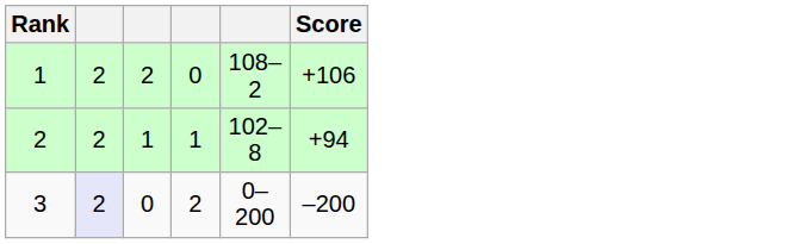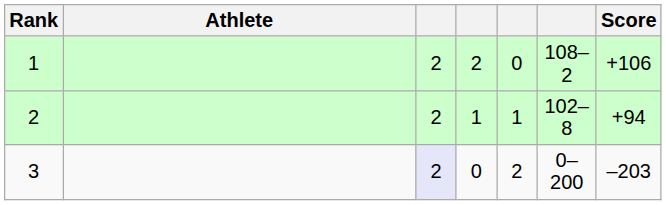 <table class="wikitable" style="text-align: center;">
 <tr>
 <th width=25>Rank</th>
+<th width=275>Athlete</th>
 <th width=25></th>
 <th width=25></th>
 <th width=25></th>
 <th width=40></th>
 <th width=40>Score</th>
 </tr>
 <tr bgcolor=ccffcc>
 <td>1</td>
+<td align=left></td>
 <td>2</td>
 <td>2</td>
 <td>0</td>
 <td>108–2</td>
 <td>+106</td>
 </tr>
 <tr bgcolor=ccffcc>
 <td>2</td>
+<td align=left></td>
 <td>2</td>
 <td>1</td>
 <td>1</td>
 <td>102–8</td>
 <td>+94</td>
 </tr>
 <tr>
 <td>3</td>
+<td align=left></td>
 <td style="background: lavender;">2</td>
 <td>0</td>
 <td>2</td>
 <td>0–200</td>
-<td>–200</td>
+<td>–203</td>
 </tr>
 </table>
